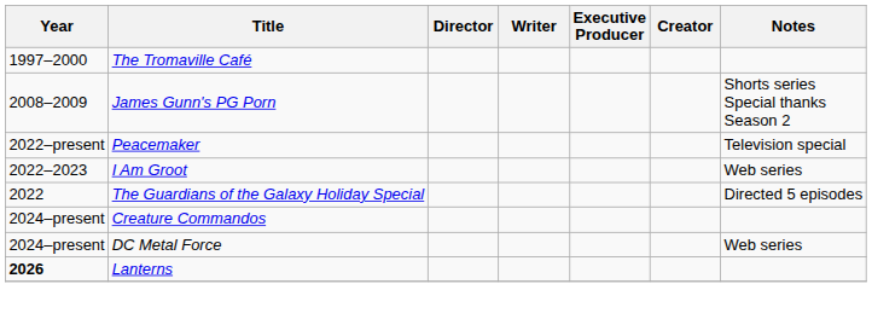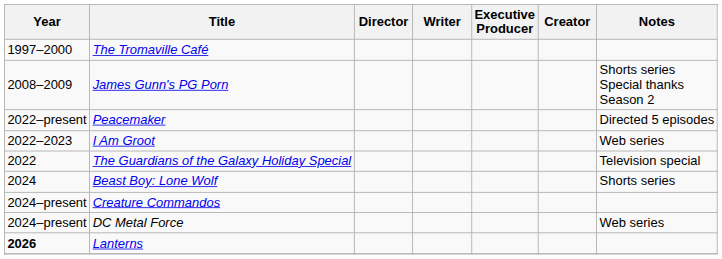 <table class="wikitable">
 <tr>
 <th>Year</th>
 <th>Title</th>
 <th style="width:65px;">Director</th>
 <th style="width:65px;">Writer</th>
 <th style="width:65px;">Executive Producer</th>
 <th style="width:65px;">Creator</th>
 <th>Notes</th>
 </tr>
 <tr>
 <td>1997–2000</td>
 <td><em><a href='#'>The Tromaville Café</a></em></td>
 <td></td>
 <td></td>
 <td></td>
 <td></td>
 <td></td>
 </tr>
 <tr>
 <td>2008–2009</td>
 <td><em><a href='#'>James Gunn's PG Porn</a></em></td>
 <td></td>
 <td></td>
 <td></td>
 <td></td>
 <td>Shorts series<br>Special thanks<br>Season 2</td>
 </tr>
 <tr>
 <td>2022–present</td>
 <td><em><a href='#'>Peacemaker</a></em></td>
 <td></td>
 <td></td>
 <td></td>
 <td></td>
-<td>Television special</td>
+<td>Directed 5 episodes</td>
 </tr>
 <tr>
 <td>2022–2023</td>
 <td><em><a href='#'>I Am Groot</a></em></td>
 <td></td>
 <td></td>
 <td></td>
 <td></td>
 <td>Web series</td>
 </tr>
 <tr>
 <td>2022</td>
 <td><em><a href='#'>The Guardians of the Galaxy Holiday Special</a></em></td>
 <td></td>
 <td></td>
 <td></td>
 <td></td>
-<td>Directed 5 episodes</td>
+<td>Television special</td>
+</tr>
+<tr>
+<td>2024</td>
+<td><em><a href='#'>Beast Boy: Lone Wolf</a></em></td>
+<td></td>
+<td></td>
+<td></td>
+<td></td>
+<td>Shorts series</td>
 </tr>
 <tr>
 <td>2024–present</td>
 <td><em><a href='#'>Creature Commandos</a></em></td>
 <td></td>
 <td></td>
 <td></td>
 <td></td>
 <td></td>
 </tr>
 <tr>
 <td>2024–present</td>
 <td><em>DC Metal Force</em></td>
 <td></td>
 <td></td>
 <td></td>
 <td></td>
 <td>Web series</td>
 </tr>
 <tr>
 <td><strong>2026</strong></td>
 <td><em><a href='#'>Lanterns</a></em></td>
 <td></td>
 <td></td>
 <td></td>
 <td></td>
 <td></td>
 </tr>
 <tr>
 </tr>
 </table>
